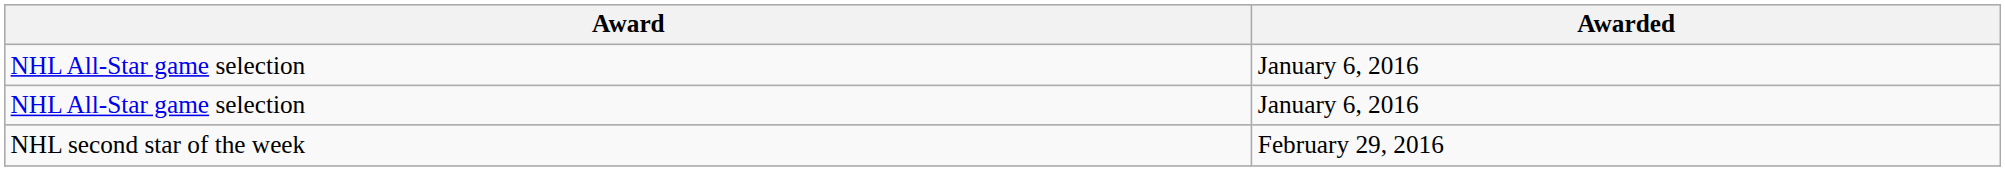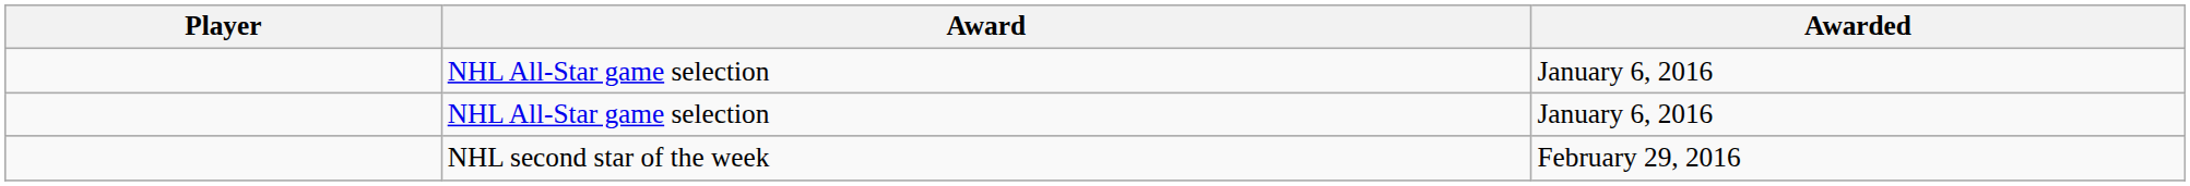 <table class="wikitable sortable" style="width:100%;">
 <tr>
+<th style="width:20%;">Player</th>
 <th style="width:50%;">Award</th>
 <th style="width:30%;" data-sort-type="date">Awarded</th>
 </tr>
 <tr>
+<td></td>
 <td><a href='#'>NHL All-Star game</a> selection</td>
 <td>January 6, 2016</td>
 </tr>
 <tr>
+<td></td>
 <td><a href='#'>NHL All-Star game</a> selection</td>
 <td>January 6, 2016</td>
 </tr>
 <tr>
+<td></td>
 <td>NHL second star of the week</td>
 <td>February 29, 2016</td>
 </tr>
 </table>
